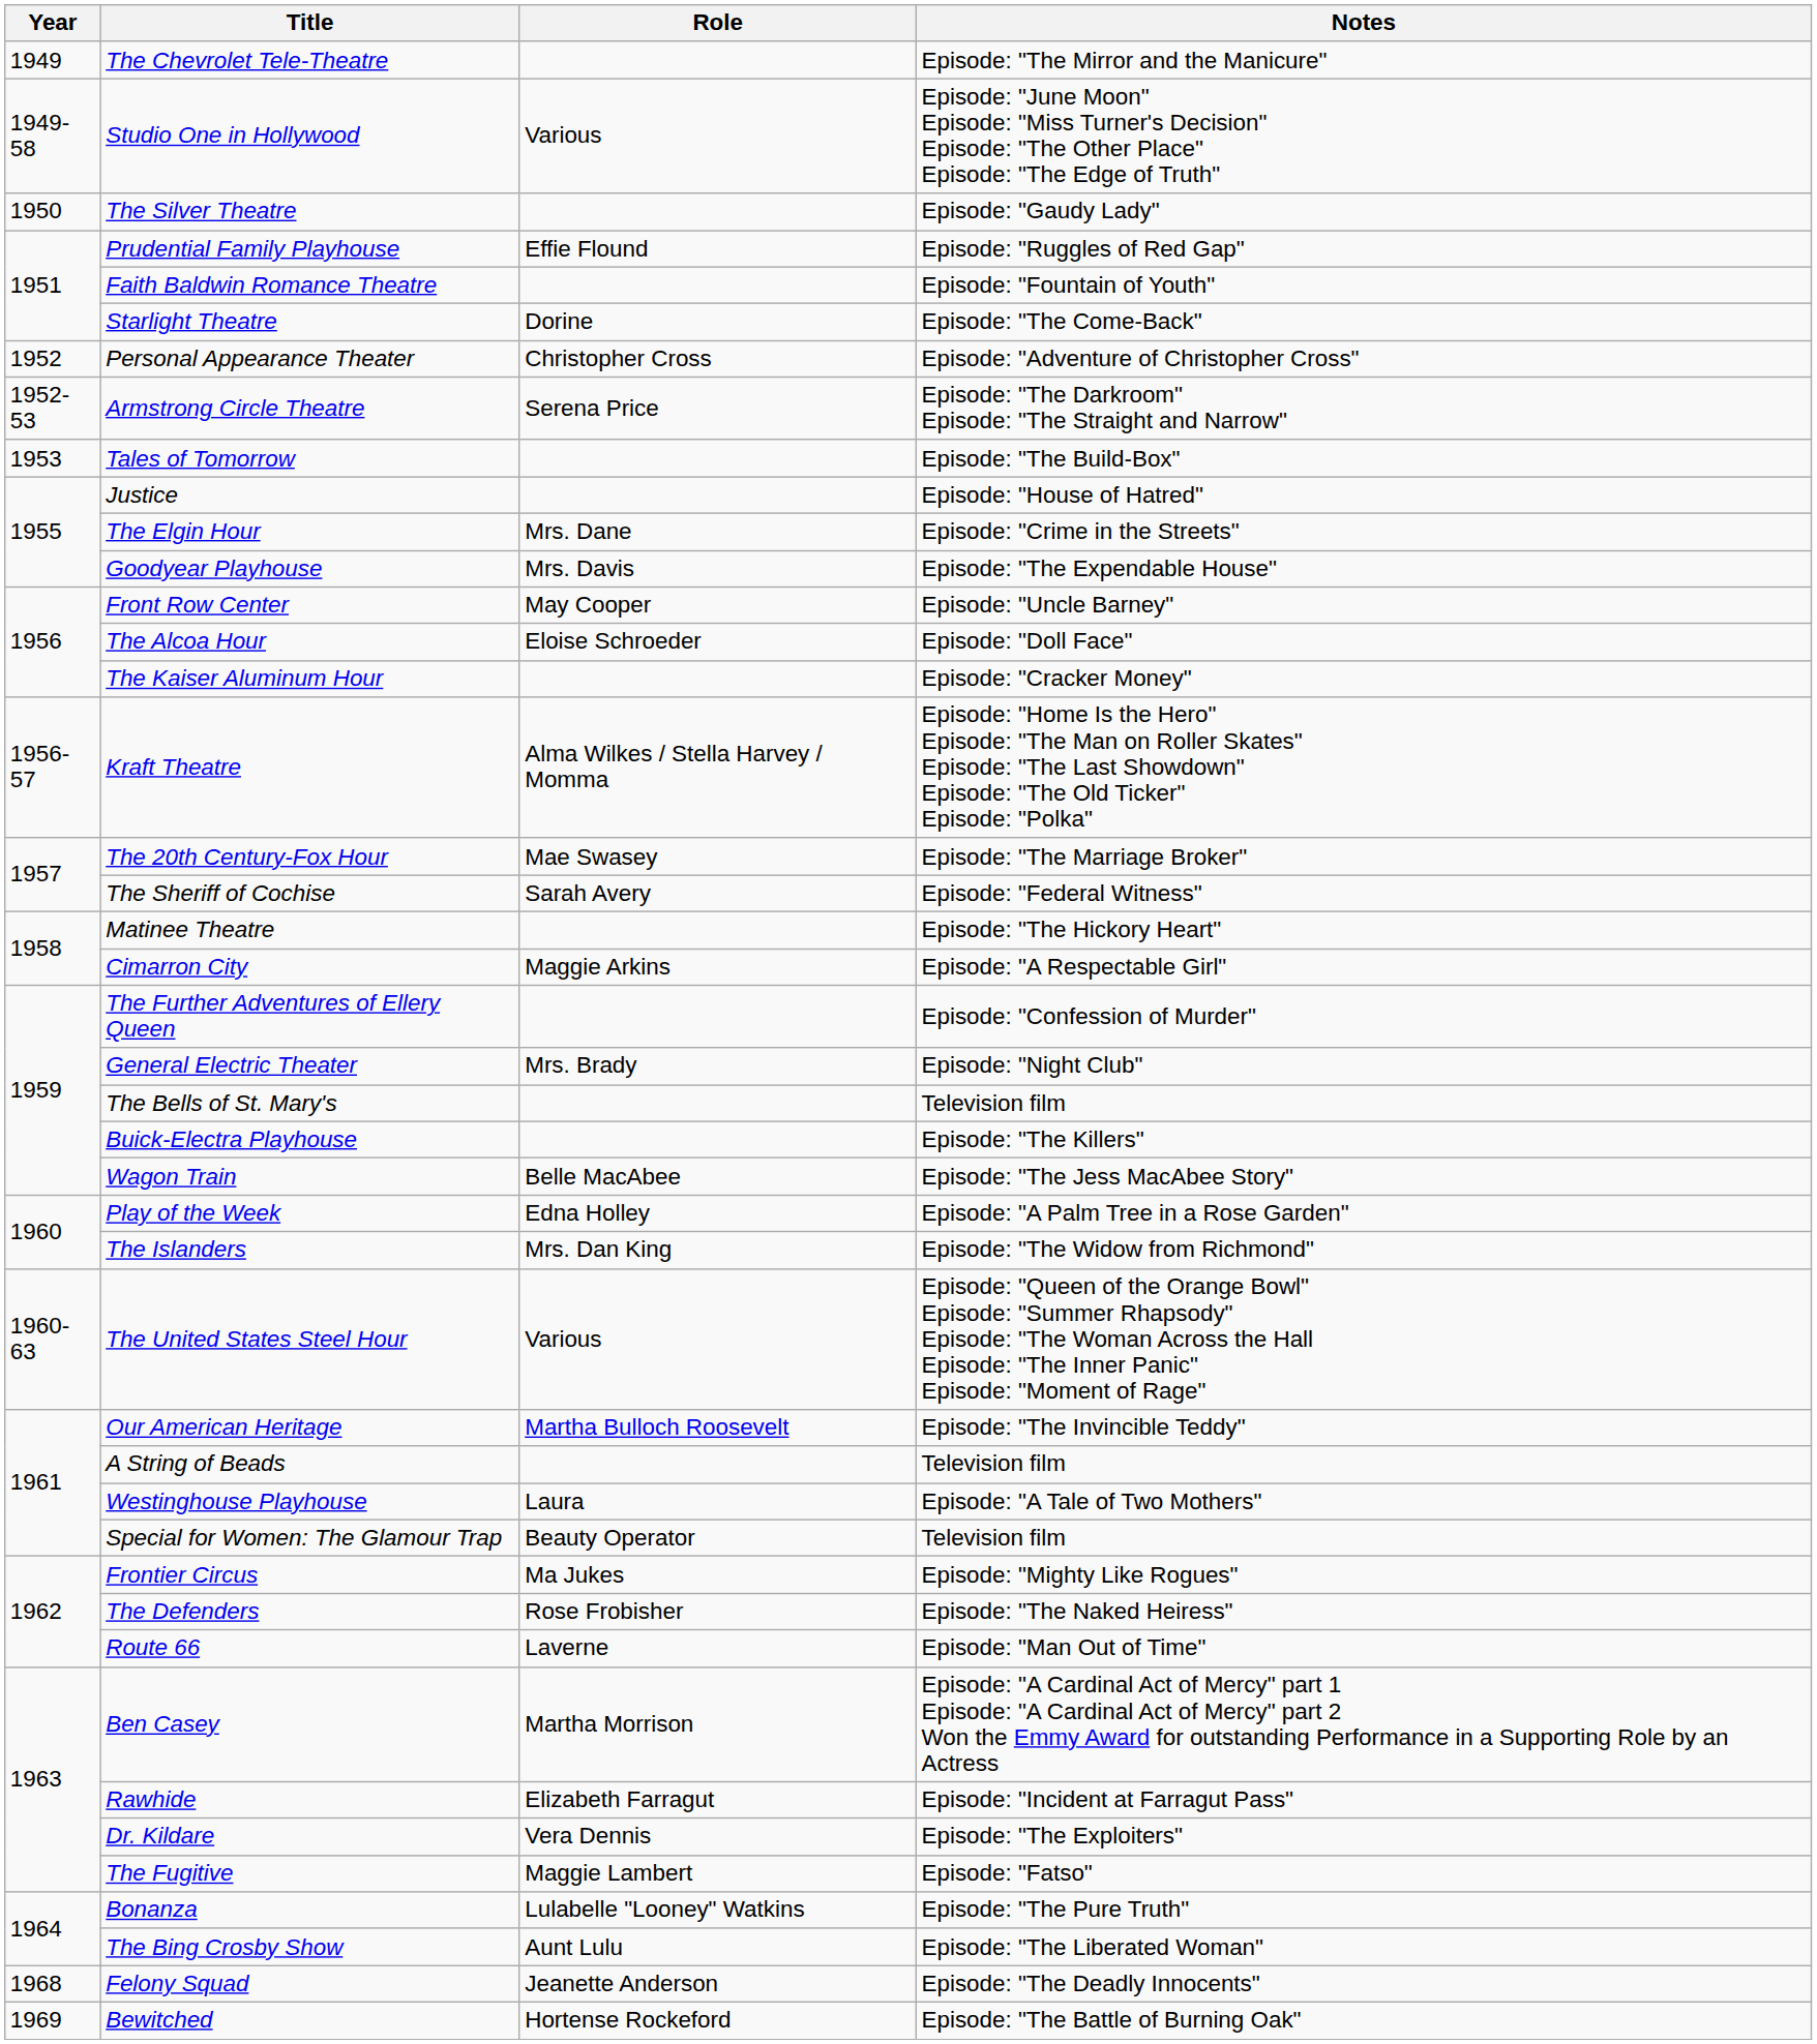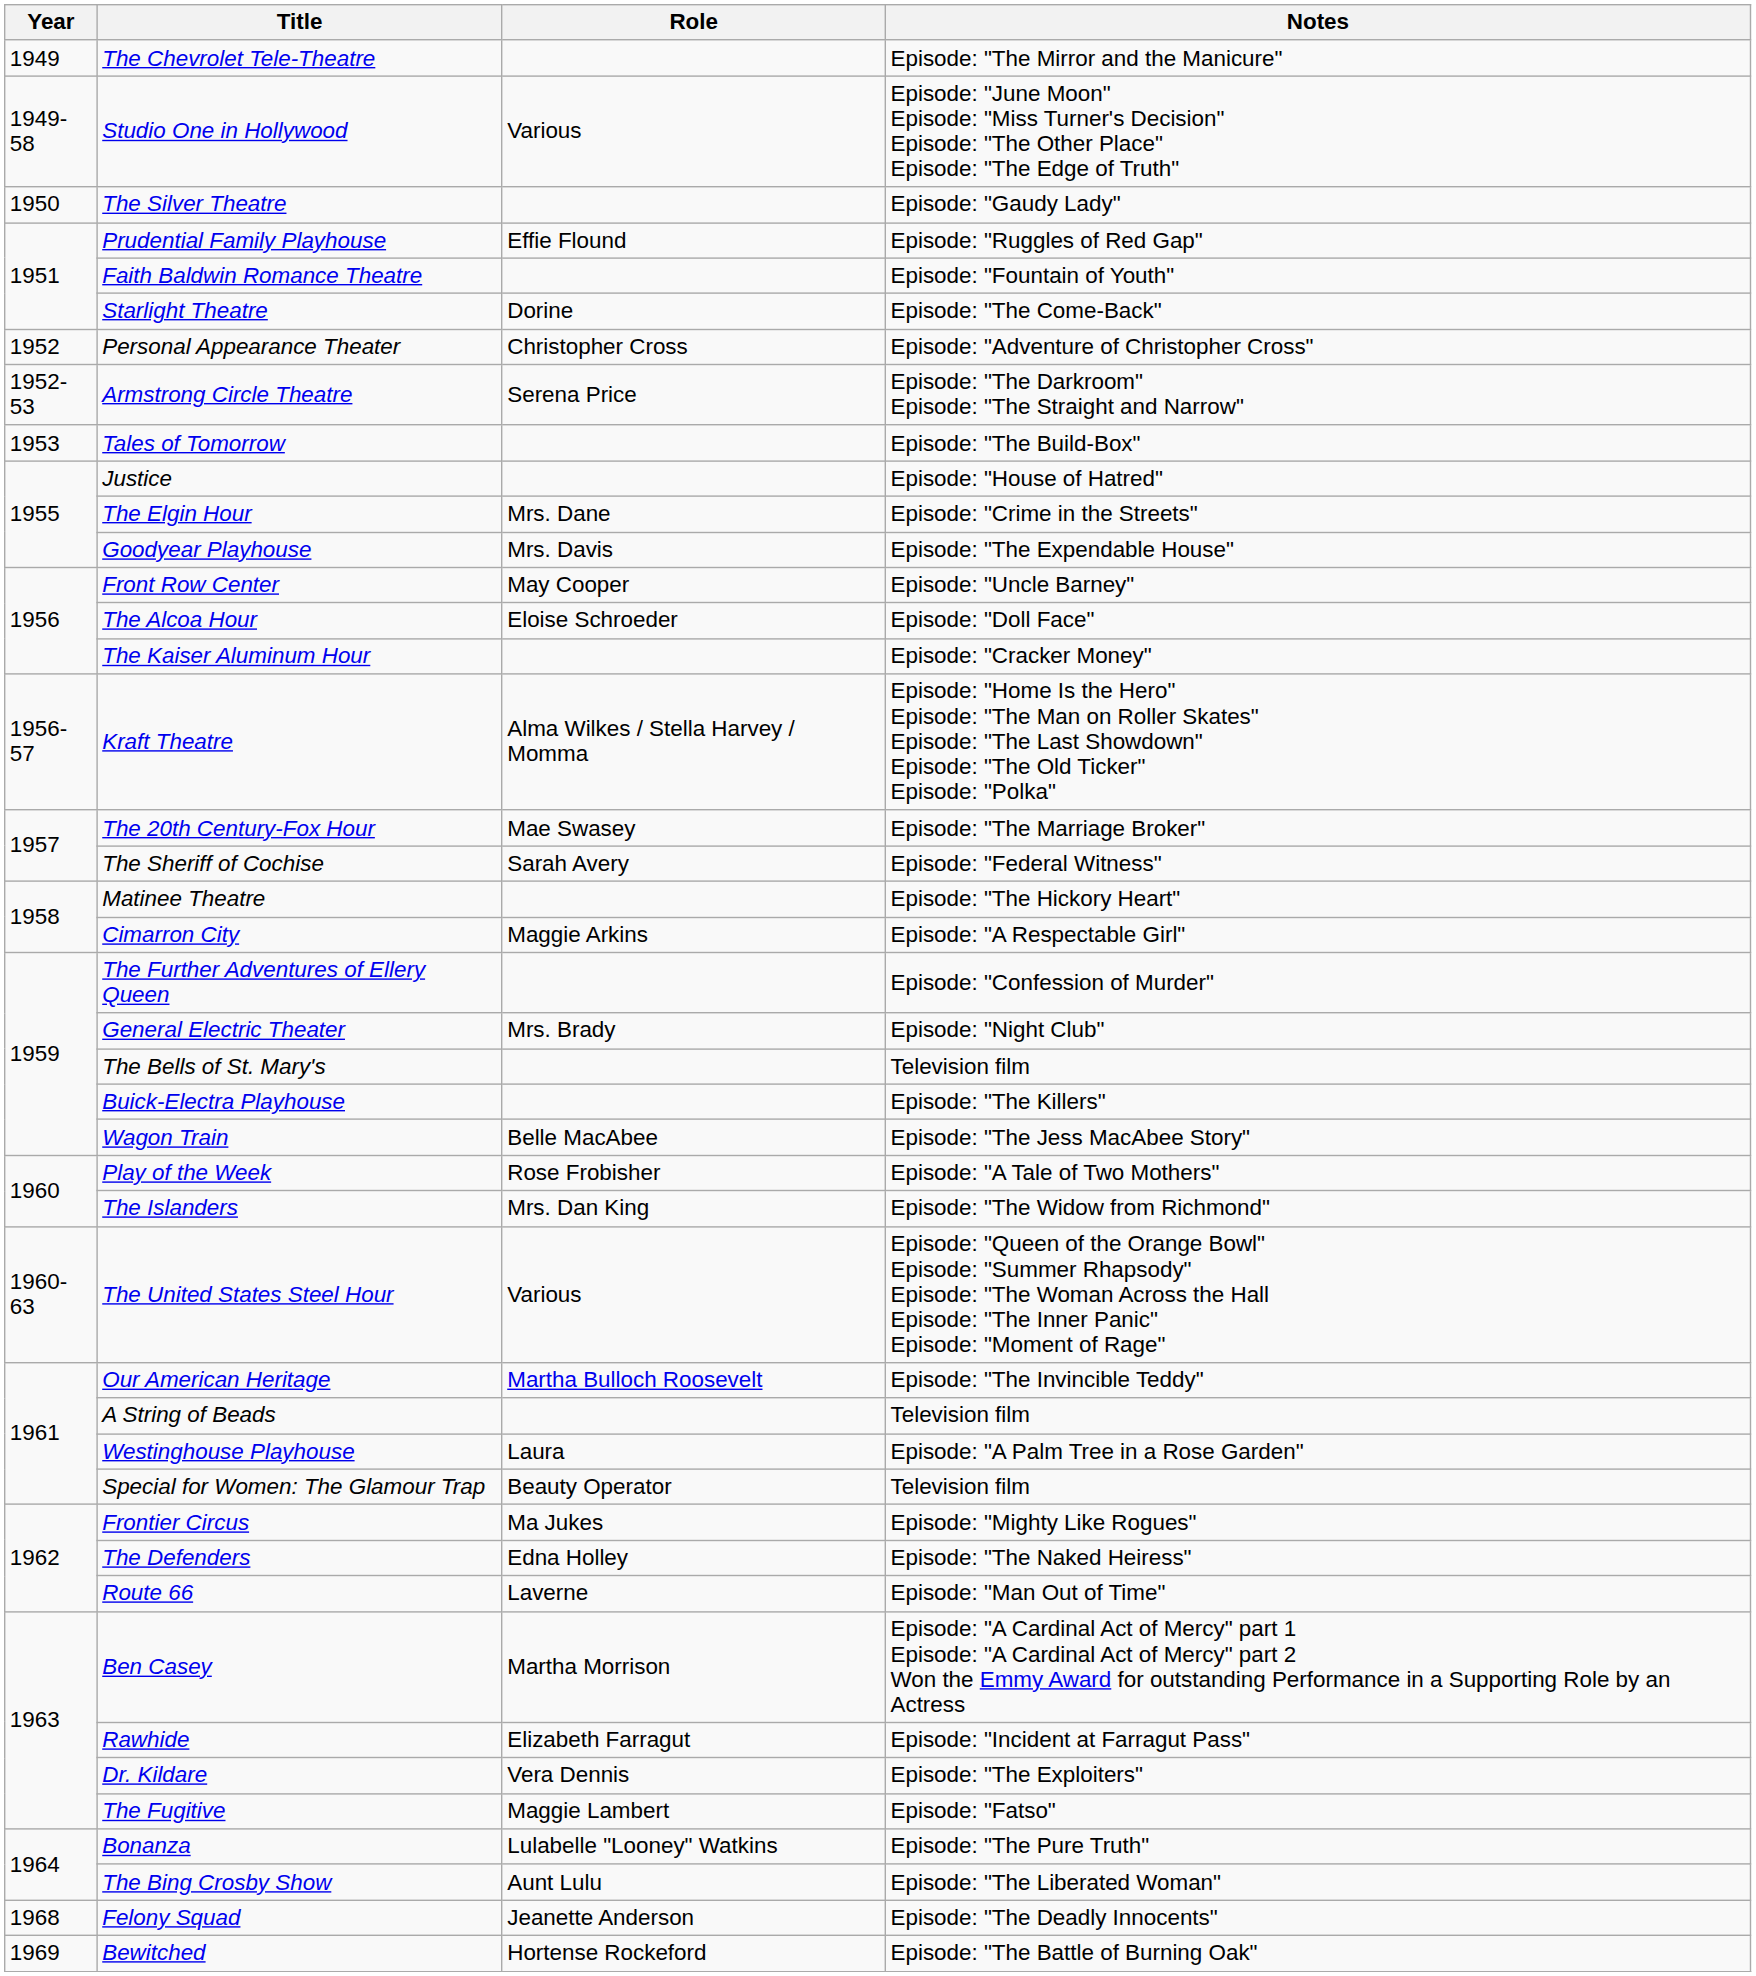 <table class="wikitable sortable">
 <tr>
 <th>Year</th>
 <th>Title</th>
 <th>Role</th>
 <th class="unsortable">Notes</th>
 </tr>
 <tr>
 <td>1949</td>
 <td><em><a href='#'>The Chevrolet Tele-Theatre</a></em></td>
 <td></td>
 <td>Episode: "The Mirror and the Manicure"</td>
 </tr>
 <tr>
 <td>1949-58</td>
 <td><em><a href='#'>Studio One in Hollywood</a></em></td>
 <td>Various</td>
 <td>Episode: "June Moon"<br>Episode: "Miss Turner's Decision"<br>Episode: "The Other Place"<br>Episode: "The Edge of Truth"</td>
 </tr>
 <tr>
 <td>1950</td>
 <td><em><a href='#'>The Silver Theatre</a></em></td>
 <td></td>
 <td>Episode: "Gaudy Lady"</td>
 </tr>
 <tr>
 <td rowspan="3">1951</td>
 <td><em><a href='#'>Prudential Family Playhouse</a></em></td>
 <td>Effie Flound</td>
 <td>Episode: "Ruggles of Red Gap"</td>
 </tr>
 <tr>
 <td><em><a href='#'>Faith Baldwin Romance Theatre</a></em></td>
 <td></td>
 <td>Episode: "Fountain of Youth"</td>
 </tr>
 <tr>
 <td><em><a href='#'>Starlight Theatre</a></em></td>
 <td>Dorine</td>
 <td>Episode: "The Come-Back"</td>
 </tr>
 <tr>
 <td>1952</td>
 <td><em>Personal Appearance Theater</em></td>
 <td>Christopher Cross</td>
 <td>Episode: "Adventure of Christopher Cross"</td>
 </tr>
 <tr>
 <td>1952-53</td>
 <td><em><a href='#'>Armstrong Circle Theatre</a></em></td>
 <td>Serena Price</td>
 <td>Episode: "The Darkroom"<br>Episode: "The Straight and Narrow"</td>
 </tr>
 <tr>
 <td>1953</td>
 <td><em><a href='#'>Tales of Tomorrow</a></em></td>
 <td></td>
 <td>Episode: "The Build-Box"</td>
 </tr>
 <tr>
 <td rowspan="3">1955</td>
 <td><em>Justice</em></td>
 <td></td>
 <td>Episode: "House of Hatred"</td>
 </tr>
 <tr>
 <td><em><a href='#'>The Elgin Hour</a></em></td>
 <td>Mrs. Dane</td>
 <td>Episode: "Crime in the Streets"</td>
 </tr>
 <tr>
 <td><em><a href='#'>Goodyear Playhouse</a></em></td>
 <td>Mrs. Davis</td>
 <td>Episode: "The Expendable House"</td>
 </tr>
 <tr>
 <td rowspan="3">1956</td>
 <td><em><a href='#'>Front Row Center</a></em></td>
 <td>May Cooper</td>
 <td>Episode: "Uncle Barney"</td>
 </tr>
 <tr>
 <td><em><a href='#'>The Alcoa Hour</a></em></td>
 <td>Eloise Schroeder</td>
 <td>Episode: "Doll Face"</td>
 </tr>
 <tr>
 <td><em><a href='#'>The Kaiser Aluminum Hour</a></em></td>
 <td></td>
 <td>Episode: "Cracker Money"</td>
 </tr>
 <tr>
 <td>1956-57</td>
 <td><em><a href='#'>Kraft Theatre</a></em></td>
 <td>Alma Wilkes / Stella Harvey / Momma</td>
 <td>Episode: "Home Is the Hero"<br>Episode: "The Man on Roller Skates"<br>Episode: "The Last Showdown"<br>Episode: "The Old Ticker"<br>Episode: "Polka"</td>
 </tr>
 <tr>
 <td rowspan="2">1957</td>
 <td><em><a href='#'>The 20th Century-Fox Hour</a></em></td>
 <td>Mae Swasey</td>
 <td>Episode: "The Marriage Broker"</td>
 </tr>
 <tr>
 <td><em>The Sheriff of Cochise</em></td>
 <td>Sarah Avery</td>
 <td>Episode: "Federal Witness"</td>
 </tr>
 <tr>
 <td rowspan="2">1958</td>
 <td><em>Matinee Theatre</em></td>
 <td></td>
 <td>Episode: "The Hickory Heart"</td>
 </tr>
 <tr>
 <td><em><a href='#'>Cimarron City</a></em></td>
 <td>Maggie Arkins</td>
 <td>Episode: "A Respectable Girl"</td>
 </tr>
 <tr>
 <td rowspan="5">1959</td>
 <td><em><a href='#'>The Further Adventures of Ellery Queen</a></em></td>
 <td></td>
 <td>Episode: "Confession of Murder"</td>
 </tr>
 <tr>
 <td><em><a href='#'>General Electric Theater</a></em></td>
 <td>Mrs. Brady</td>
 <td>Episode: "Night Club"</td>
 </tr>
 <tr>
 <td><em>The Bells of St. Mary's</em></td>
 <td></td>
 <td>Television film</td>
 </tr>
 <tr>
 <td><em><a href='#'>Buick-Electra Playhouse</a></em></td>
 <td></td>
 <td>Episode: "The Killers"</td>
 </tr>
 <tr>
 <td><em><a href='#'>Wagon Train</a></em></td>
 <td>Belle MacAbee</td>
 <td>Episode: "The Jess MacAbee Story"</td>
 </tr>
 <tr>
 <td rowspan="2">1960</td>
 <td><em><a href='#'>Play of the Week</a></em></td>
-<td>Edna Holley</td>
-<td>Episode: "A Palm Tree in a Rose Garden"</td>
+<td>Rose Frobisher</td>
+<td>Episode: "A Tale of Two Mothers"</td>
 </tr>
 <tr>
 <td><em><a href='#'>The Islanders</a></em></td>
 <td>Mrs. Dan King</td>
 <td>Episode: "The Widow from Richmond"</td>
 </tr>
 <tr>
 <td>1960-63</td>
 <td><em><a href='#'>The United States Steel Hour</a></em></td>
 <td>Various</td>
 <td>Episode: "Queen of the Orange Bowl"<br>Episode: "Summer Rhapsody"<br>Episode: "The Woman Across the Hall<br>Episode: "The Inner Panic"<br>Episode: "Moment of Rage"</td>
 </tr>
 <tr>
 <td rowspan="4">1961</td>
 <td><em><a href='#'>Our American Heritage</a></em></td>
 <td><a href='#'>Martha Bulloch Roosevelt</a></td>
 <td>Episode: "The Invincible Teddy"</td>
 </tr>
 <tr>
 <td><em>A String of Beads</em></td>
 <td></td>
 <td>Television film</td>
 </tr>
 <tr>
 <td><em><a href='#'>Westinghouse Playhouse</a></em></td>
 <td>Laura</td>
-<td>Episode: "A Tale of Two Mothers"</td>
+<td>Episode: "A Palm Tree in a Rose Garden"</td>
 </tr>
 <tr>
 <td><em>Special for Women: The Glamour Trap</em></td>
 <td>Beauty Operator</td>
 <td>Television film</td>
 </tr>
 <tr>
 <td rowspan="3">1962</td>
 <td><em><a href='#'>Frontier Circus</a></em></td>
 <td>Ma Jukes</td>
 <td>Episode: "Mighty Like Rogues"</td>
 </tr>
 <tr>
 <td><em><a href='#'>The Defenders</a></em></td>
-<td>Rose Frobisher</td>
+<td>Edna Holley</td>
 <td>Episode: "The Naked Heiress"</td>
 </tr>
 <tr>
 <td><em><a href='#'>Route 66</a></em></td>
 <td>Laverne</td>
 <td>Episode: "Man Out of Time"</td>
 </tr>
 <tr>
 <td rowspan="4">1963</td>
 <td><em><a href='#'>Ben Casey</a></em></td>
 <td>Martha Morrison</td>
 <td>Episode: "A Cardinal Act of Mercy" part 1<br>Episode: "A Cardinal Act of Mercy" part 2<br>Won the <a href='#'>Emmy Award</a> for outstanding Performance in a Supporting Role by an Actress</td>
 </tr>
 <tr>
 <td><em><a href='#'>Rawhide</a></em></td>
 <td>Elizabeth Farragut</td>
 <td>Episode: "Incident at Farragut Pass"</td>
 </tr>
 <tr>
 <td><em><a href='#'>Dr. Kildare</a></em></td>
 <td>Vera Dennis</td>
 <td>Episode: "The Exploiters"</td>
 </tr>
 <tr>
 <td><em><a href='#'>The Fugitive</a></em></td>
 <td>Maggie Lambert</td>
 <td>Episode: "Fatso"</td>
 </tr>
 <tr>
 <td rowspan="2">1964</td>
 <td><em><a href='#'>Bonanza</a></em></td>
 <td>Lulabelle "Looney" Watkins</td>
 <td>Episode: "The Pure Truth"</td>
 </tr>
 <tr>
 <td><em><a href='#'>The Bing Crosby Show</a></em></td>
 <td>Aunt Lulu</td>
 <td>Episode: "The Liberated Woman"</td>
 </tr>
 <tr>
 <td>1968</td>
 <td><em><a href='#'>Felony Squad</a></em></td>
 <td>Jeanette Anderson</td>
 <td>Episode: "The Deadly Innocents"</td>
 </tr>
 <tr>
 <td>1969</td>
 <td><em><a href='#'>Bewitched</a></em></td>
 <td>Hortense Rockeford</td>
 <td>Episode: "The Battle of Burning Oak"</td>
 </tr>
 <tr>
 </tr>
 </table>
